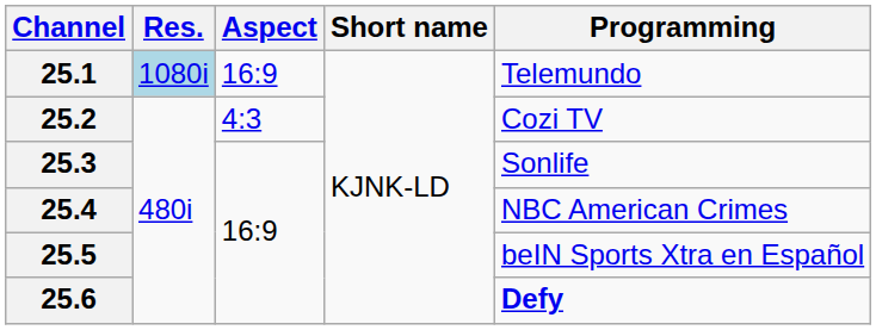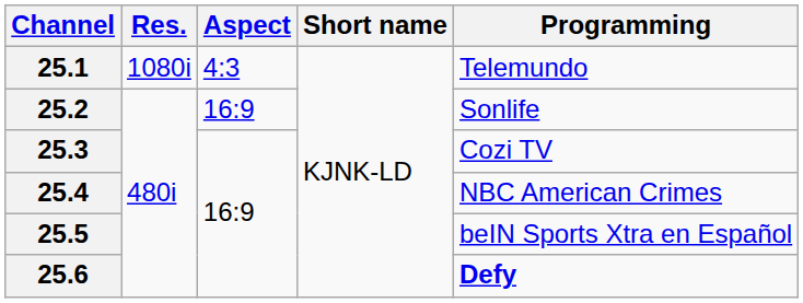 <table class="wikitable">
 <tr>
 <th scope = "col"><a href='#'>Channel</a></th>
 <th scope = "col"><a href='#'>Res.</a></th>
 <th scope = "col"><a href='#'>Aspect</a></th>
 <th scope = "col">Short name</th>
 <th scope = "col">Programming</th>
 </tr>
 <tr>
 <th scope = "row">25.1</th>
-<td style="background: lightblue;"><a href='#'>1080i</a></td>
-<td><a href='#'>16:9</a></td>
+<td><a href='#'>1080i</a></td>
+<td><a href='#'>4:3</a></td>
 <td rowspan=6>KJNK-LD</td>
 <td><a href='#'>Telemundo</a></td>
 </tr>
 <tr>
 <th scope = "row">25.2</th>
 <td rowspan=5><a href='#'>480i</a></td>
-<td><a href='#'>4:3</a></td>
-<td><a href='#'>Cozi TV</a></td>
+<td><a href='#'>16:9</a></td>
+<td><a href='#'>Sonlife</a></td>
 </tr>
 <tr>
 <th scope = "row">25.3</th>
 <td rowspan="4">16:9</td>
-<td><a href='#'>Sonlife</a></td>
+<td><a href='#'>Cozi TV</a></td>
 </tr>
 <tr>
 <th scope = "row">25.4</th>
 <td><a href='#'>NBC American Crimes</a></td>
 </tr>
 <tr>
 <th scope = "row">25.5</th>
 <td><a href='#'>beIN Sports Xtra en Español</a></td>
 </tr>
 <tr>
 <th scope = "row">25.6</th>
 <td><strong><a href='#'>Defy</a></strong></td>
 </tr>
 </table>
